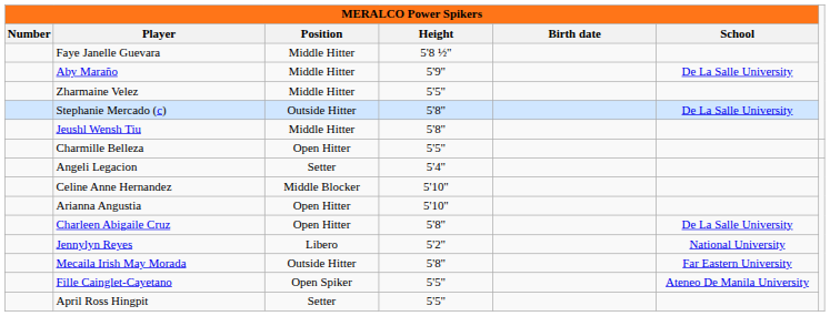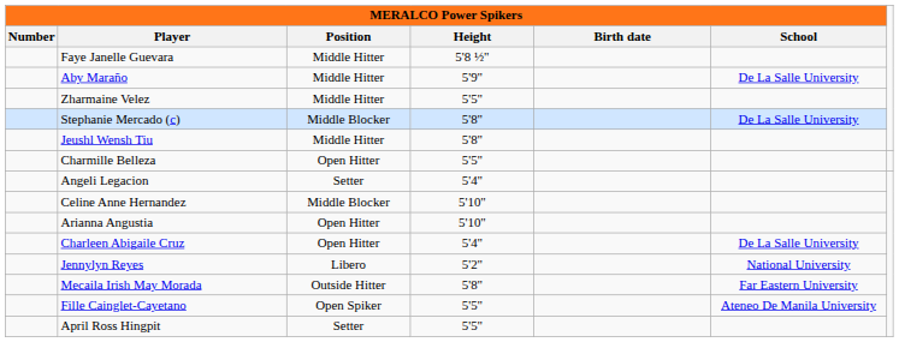 <table class="wikitable sortable" style="text-align:center;">
 <tr>
 <th colspan="6" style= "background: #FF7518; color: Black; text-align: center"><strong>MERALCO Power Spikers</strong></th>
 </tr>
 <tr style="background:#FFFFFF;">
 <th style= "align=center; width:1em;">Number</th>
 <th style= "align=center;width:17em;">Player</th>
 <th style= "align=center; width:9em;">Position</th>
 <th style= "align=center; width:9em;">Height</th>
 <th style= "align=center; width:13em;">Birth date</th>
 <th style= "align=center; width:13em;">School</th>
 </tr>
 <tr align=center>
 <td></td>
 <td style="text-align: left"> Faye Janelle Guevara</td>
 <td>Middle Hitter</td>
 <td>5'8 ½"</td>
 <td></td>
 <td></td>
 </tr>
 <tr>
 <td></td>
 <td style="text-align: left"> <a href='#'>Aby Maraño</a></td>
 <td>Middle Hitter</td>
 <td>5'9"</td>
 <td></td>
 <td><a href='#'>De La Salle University</a></td>
 </tr>
 <tr>
 <td></td>
 <td style="text-align: left"> Zharmaine Velez</td>
 <td>Middle Hitter</td>
 <td>5'5"</td>
 <td></td>
 <td></td>
 </tr>
 <tr bgcolor=#D0E6FF>
 <td></td>
 <td style="text-align: left"> Stephanie Mercado (<a href='#'>c</a>)</td>
-<td>Outside Hitter</td>
+<td>Middle Blocker</td>
 <td>5'8"</td>
 <td></td>
 <td><a href='#'>De La Salle University</a></td>
 </tr>
 <tr>
 <td></td>
 <td style="text-align: left"> <a href='#'>Jeushl Wensh Tiu</a></td>
 <td>Middle Hitter</td>
 <td>5'8"</td>
 <td></td>
 <td></td>
 </tr>
 <tr>
 <td></td>
 <td style="text-align: left"> Charmille Belleza</td>
 <td>Open Hitter</td>
 <td>5'5"</td>
 <td></td>
 <td></td>
 <td></td>
 </tr>
 <tr>
 <td></td>
 <td style="text-align: left"> Angeli Legacion</td>
 <td>Setter</td>
 <td>5'4"</td>
 <td></td>
 <td></td>
 </tr>
 <tr>
 <td></td>
 <td style="text-align: left"> Celine Anne Hernandez</td>
 <td>Middle Blocker</td>
 <td>5'10"</td>
 <td></td>
 <td></td>
 </tr>
 <tr>
 <td></td>
 <td style="text-align: left"> Arianna Angustia</td>
 <td>Open Hitter</td>
 <td>5'10"</td>
 <td></td>
 <td></td>
 </tr>
 <tr>
 <td></td>
 <td style="text-align: left">  <a href='#'>Charleen Abigaile Cruz</a></td>
 <td>Open Hitter</td>
-<td>5'8"</td>
+<td>5'4"</td>
 <td></td>
 <td><a href='#'>De La Salle University</a></td>
 </tr>
 <tr>
 <td></td>
 <td style="text-align: left"> <a href='#'>Jennylyn Reyes</a></td>
 <td>Libero</td>
 <td>5'2"</td>
 <td></td>
 <td><a href='#'>National University</a></td>
 </tr>
 <tr>
 <td></td>
 <td style="text-align: left"> <a href='#'>Mecaila Irish May Morada</a></td>
 <td>Outside Hitter</td>
 <td>5'8"</td>
 <td></td>
 <td><a href='#'>Far Eastern University</a></td>
 </tr>
 <tr>
 <td></td>
 <td style="text-align: left">  <a href='#'>Fille Cainglet-Cayetano</a></td>
 <td>Open Spiker</td>
 <td>5'5"</td>
 <td></td>
 <td><a href='#'>Ateneo De Manila University</a></td>
 </tr>
 <tr>
 <td></td>
 <td style="text-align: left">April Ross Hingpit</td>
 <td>Setter</td>
 <td>5'5"</td>
 <td></td>
 <td></td>
 </tr>
 </table>
